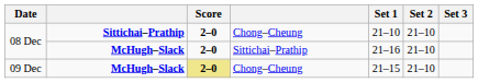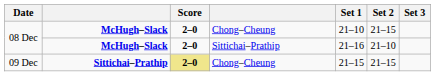 <table class="wikitable" style="text-align: center; font-size:90% ">
 <tr>
 <th width="60">Date</th>
 <th align="right" width="250"></th>
 <th width="60">Score</th>
 <th align="left" width="250"></th>
 <th width="50">Set 1</th>
 <th width="50">Set 2</th>
 <th width="50">Set 3</th>
 </tr>
 <tr>
 <td rowspan=2>08 Dec</td>
-<td align=right><strong><a href='#'>Sittichai</a>–<a href='#'>Prathip</a> </strong></td>
+<td align=right><strong><a href='#'>McHugh</a>–<a href='#'>Slack</a> </strong></td>
 <td align=center><strong>2–0</strong></td>
 <td align=left> <a href='#'>Chong</a>–<a href='#'>Cheung</a></td>
 <td>21–10</td>
-<td>21–10</td>
+<td>21–15</td>
 <td></td>
 </tr>
 <tr>
 <td align=right><strong><a href='#'>McHugh</a>–<a href='#'>Slack</a> </strong></td>
 <td align=center><strong>2–0</strong></td>
 <td align=left> <a href='#'>Sittichai</a>–<a href='#'>Prathip</a></td>
 <td>21–16</td>
 <td>21–10</td>
 <td></td>
 </tr>
 <tr>
 <td>09 Dec</td>
-<td align=right><strong><a href='#'>McHugh</a>–<a href='#'>Slack</a> </strong></td>
+<td align=right><strong><a href='#'>Sittichai</a>–<a href='#'>Prathip</a> </strong></td>
 <td align=center style="background: khaki;"><strong>2–0</strong></td>
 <td align=left> <a href='#'>Chong</a>–<a href='#'>Cheung</a></td>
 <td>21–15</td>
-<td>21–10</td>
+<td>21–15</td>
 <td></td>
 </tr>
 </table>
